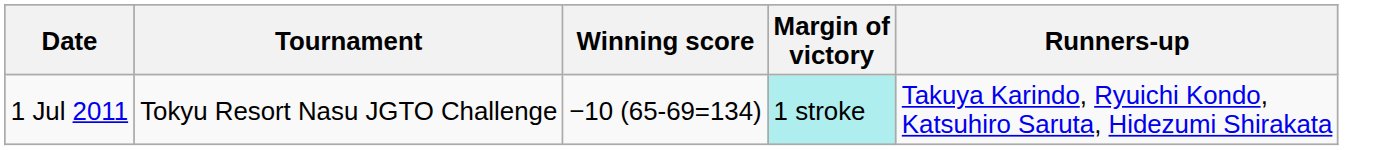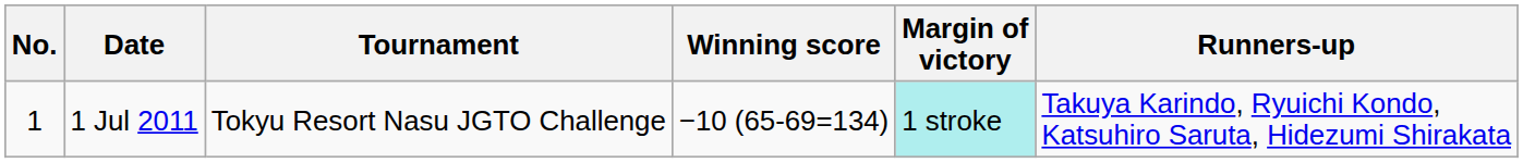 <table class="wikitable" style="font-size:95%;">
 <tr>
+<th>No.</th>
 <th>Date</th>
 <th>Tournament</th>
 <th>Winning score</th>
 <th>Margin of<br>victory</th>
 <th>Runners-up</th>
 </tr>
 <tr>
+<td align=center>1</td>
 <td align=right>1 Jul <a href='#'>2011</a></td>
 <td>Tokyu Resort Nasu JGTO Challenge</td>
 <td>−10 (65-69=134)</td>
 <td style="background: paleturquoise;">1 stroke</td>
 <td> <a href='#'>Takuya Karindo</a>,  <a href='#'>Ryuichi Kondo</a>,<br> <a href='#'>Katsuhiro Saruta</a>,  <a href='#'>Hidezumi Shirakata</a></td>
 </tr>
 </table>
